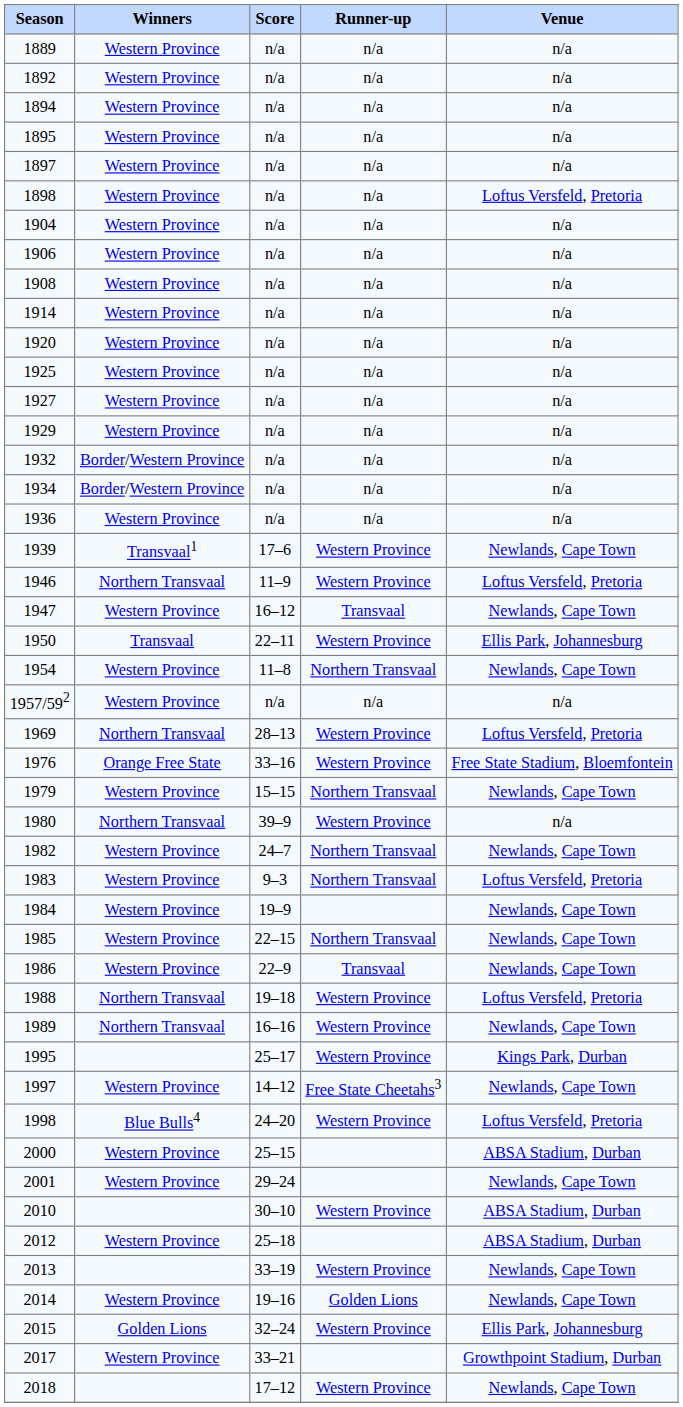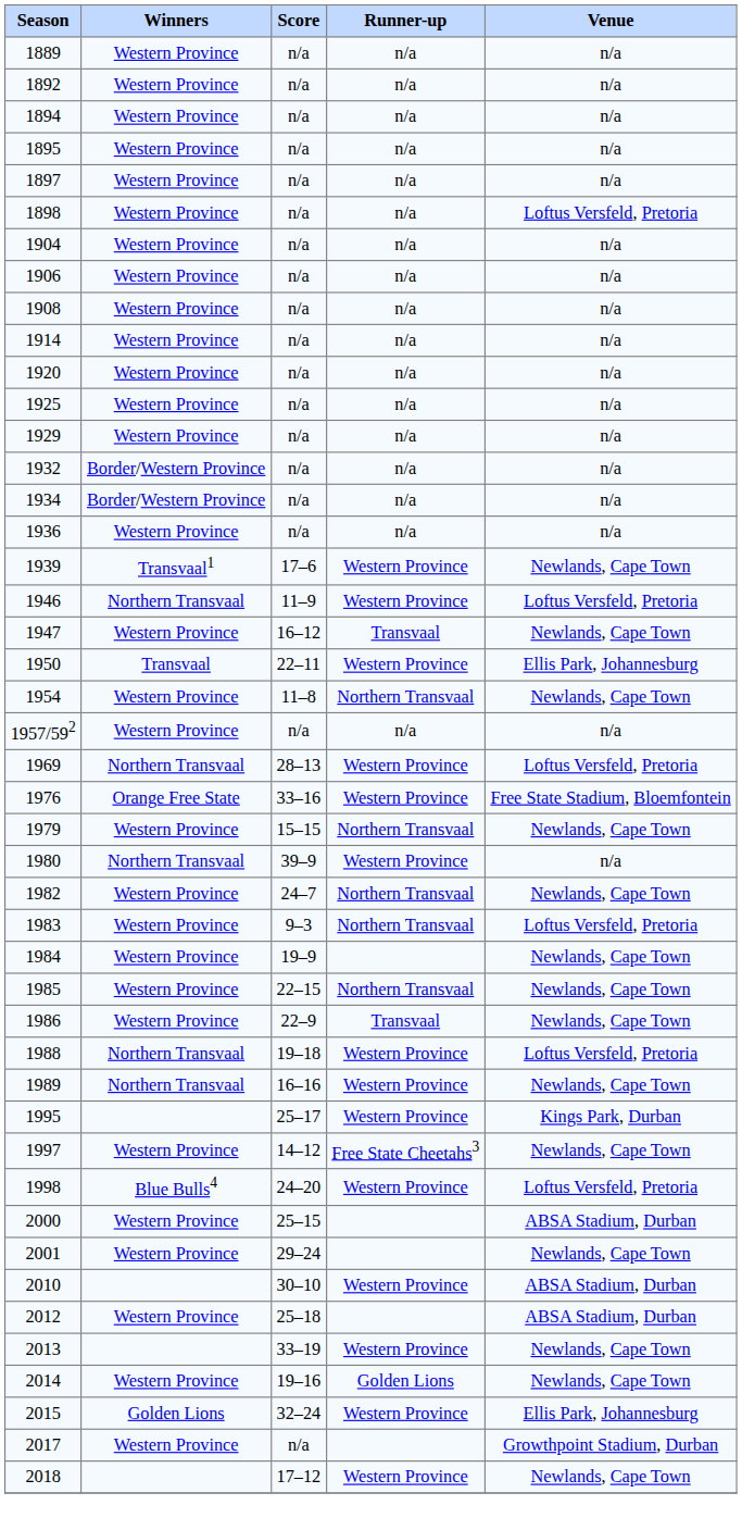 <table border="1" cellpadding="4" cellspacing="0" style="text-align:center; font-size:90%; border-collapse:collapse;">
 <tr style="background:#C1D8FF;">
 <th>Season</th>
 <th>Winners</th>
 <th>Score</th>
 <th>Runner-up</th>
 <th>Venue</th>
 </tr>
 <tr style="background:#F5FAFF;">
 <td>1889</td>
 <td><a href='#'>Western Province</a></td>
 <td>n/a</td>
 <td>n/a</td>
 <td>n/a</td>
 </tr>
 <tr style="background:#F5FAFF;">
 <td>1892</td>
 <td><a href='#'>Western Province</a></td>
 <td>n/a</td>
 <td>n/a</td>
 <td>n/a</td>
 </tr>
 <tr style="background:#F5FAFF;">
 <td>1894</td>
 <td><a href='#'>Western Province</a></td>
 <td>n/a</td>
 <td>n/a</td>
 <td>n/a</td>
 </tr>
 <tr style="background:#F5FAFF;">
 <td>1895</td>
 <td><a href='#'>Western Province</a></td>
 <td>n/a</td>
 <td>n/a</td>
 <td>n/a</td>
 </tr>
 <tr style="background:#F5FAFF;">
 <td>1897</td>
 <td><a href='#'>Western Province</a></td>
 <td>n/a</td>
 <td>n/a</td>
 <td>n/a</td>
 </tr>
 <tr style="background:#F5FAFF;">
 <td>1898</td>
 <td><a href='#'>Western Province</a></td>
 <td>n/a</td>
 <td>n/a</td>
 <td><a href='#'>Loftus Versfeld</a>, <a href='#'>Pretoria</a></td>
 </tr>
 <tr style="background:#F5FAFF;">
 <td>1904</td>
 <td><a href='#'>Western Province</a></td>
 <td>n/a</td>
 <td>n/a</td>
 <td>n/a</td>
 </tr>
 <tr style="background:#F5FAFF;">
 <td>1906</td>
 <td><a href='#'>Western Province</a></td>
 <td>n/a</td>
 <td>n/a</td>
 <td>n/a</td>
 </tr>
 <tr style="background:#F5FAFF;">
 <td>1908</td>
 <td><a href='#'>Western Province</a></td>
 <td>n/a</td>
 <td>n/a</td>
 <td>n/a</td>
 </tr>
 <tr style="background:#F5FAFF;">
 <td>1914</td>
 <td><a href='#'>Western Province</a></td>
 <td>n/a</td>
 <td>n/a</td>
 <td>n/a</td>
 </tr>
 <tr style="background:#F5FAFF;">
 <td>1920</td>
 <td><a href='#'>Western Province</a></td>
 <td>n/a</td>
 <td>n/a</td>
 <td>n/a</td>
 </tr>
 <tr style="background:#F5FAFF;">
 <td>1925</td>
-<td><a href='#'>Western Province</a></td>
-<td>n/a</td>
-<td>n/a</td>
-<td>n/a</td>
-</tr>
-<tr style="background:#F5FAFF;">
-<td>1927</td>
 <td><a href='#'>Western Province</a></td>
 <td>n/a</td>
 <td>n/a</td>
 <td>n/a</td>
 </tr>
 <tr style="background:#F5FAFF;">
 <td>1929</td>
 <td><a href='#'>Western Province</a></td>
 <td>n/a</td>
 <td>n/a</td>
 <td>n/a</td>
 </tr>
 <tr style="background:#F5FAFF;">
 <td>1932</td>
 <td><a href='#'>Border</a>/<a href='#'>Western Province</a></td>
 <td>n/a</td>
 <td>n/a</td>
 <td>n/a</td>
 </tr>
 <tr style="background:#F5FAFF;">
 <td>1934</td>
 <td><a href='#'>Border</a>/<a href='#'>Western Province</a></td>
 <td>n/a</td>
 <td>n/a</td>
 <td>n/a</td>
 </tr>
 <tr style="background:#F5FAFF;">
 <td>1936</td>
 <td><a href='#'>Western Province</a></td>
 <td>n/a</td>
 <td>n/a</td>
 <td>n/a</td>
 </tr>
 <tr style="background:#F5FAFF;">
 <td>1939</td>
 <td><a href='#'>Transvaal</a><sup>1</sup></td>
 <td>17–6</td>
 <td><a href='#'>Western Province</a></td>
 <td><a href='#'>Newlands</a>, <a href='#'>Cape Town</a></td>
 </tr>
 <tr style="background:#F5FAFF;">
 <td>1946</td>
 <td><a href='#'>Northern Transvaal</a></td>
 <td>11–9</td>
 <td><a href='#'>Western Province</a></td>
 <td><a href='#'>Loftus Versfeld</a>, <a href='#'>Pretoria</a></td>
 </tr>
 <tr style="background:#F5FAFF;">
 <td>1947</td>
 <td><a href='#'>Western Province</a></td>
 <td>16–12</td>
 <td><a href='#'>Transvaal</a></td>
 <td><a href='#'>Newlands</a>, <a href='#'>Cape Town</a></td>
 </tr>
 <tr style="background:#F5FAFF;">
 <td>1950</td>
 <td><a href='#'>Transvaal</a></td>
 <td>22–11</td>
 <td><a href='#'>Western Province</a></td>
 <td><a href='#'>Ellis Park</a>, <a href='#'>Johannesburg</a></td>
 </tr>
 <tr style="background:#F5FAFF;">
 <td>1954</td>
 <td><a href='#'>Western Province</a></td>
 <td>11–8</td>
 <td><a href='#'>Northern Transvaal</a></td>
 <td><a href='#'>Newlands</a>, <a href='#'>Cape Town</a></td>
 </tr>
 <tr style="background:#F5FAFF;">
 <td>1957/59<sup>2</sup></td>
 <td><a href='#'>Western Province</a></td>
 <td>n/a</td>
 <td>n/a</td>
 <td>n/a</td>
 </tr>
 <tr style="background:#F5FAFF;">
 <td>1969</td>
 <td><a href='#'>Northern Transvaal</a></td>
 <td>28–13</td>
 <td><a href='#'>Western Province</a></td>
 <td><a href='#'>Loftus Versfeld</a>, <a href='#'>Pretoria</a></td>
 </tr>
 <tr style="background:#F5FAFF;">
 <td>1976</td>
 <td><a href='#'>Orange Free State</a></td>
 <td>33–16</td>
 <td><a href='#'>Western Province</a></td>
 <td><a href='#'>Free State Stadium</a>, <a href='#'>Bloemfontein</a></td>
 </tr>
 <tr style="background:#F5FAFF;">
 <td>1979</td>
 <td><a href='#'>Western Province</a></td>
 <td>15–15</td>
 <td><a href='#'>Northern Transvaal</a></td>
 <td><a href='#'>Newlands</a>, <a href='#'>Cape Town</a></td>
 </tr>
 <tr style="background:#F5FAFF;">
 <td>1980</td>
 <td><a href='#'>Northern Transvaal</a></td>
 <td>39–9</td>
 <td><a href='#'>Western Province</a></td>
 <td>n/a</td>
 </tr>
 <tr style="background:#F5FAFF;">
 <td>1982</td>
 <td><a href='#'>Western Province</a></td>
 <td>24–7</td>
 <td><a href='#'>Northern Transvaal</a></td>
 <td><a href='#'>Newlands</a>, <a href='#'>Cape Town</a></td>
 </tr>
 <tr style="background:#F5FAFF;">
 <td>1983</td>
 <td><a href='#'>Western Province</a></td>
 <td>9–3</td>
 <td><a href='#'>Northern Transvaal</a></td>
 <td><a href='#'>Loftus Versfeld</a>, <a href='#'>Pretoria</a></td>
 </tr>
 <tr style="background:#F5FAFF;">
 <td>1984</td>
 <td><a href='#'>Western Province</a></td>
 <td>19–9</td>
 <td></td>
 <td><a href='#'>Newlands</a>, <a href='#'>Cape Town</a></td>
 </tr>
 <tr style="background:#F5FAFF;">
 <td>1985</td>
 <td><a href='#'>Western Province</a></td>
 <td>22–15</td>
 <td><a href='#'>Northern Transvaal</a></td>
 <td><a href='#'>Newlands</a>, <a href='#'>Cape Town</a></td>
 </tr>
 <tr style="background:#F5FAFF;">
 <td>1986</td>
 <td><a href='#'>Western Province</a></td>
 <td>22–9</td>
 <td><a href='#'>Transvaal</a></td>
 <td><a href='#'>Newlands</a>, <a href='#'>Cape Town</a></td>
 </tr>
 <tr style="background:#F5FAFF;">
 <td>1988</td>
 <td><a href='#'>Northern Transvaal</a></td>
 <td>19–18</td>
 <td><a href='#'>Western Province</a></td>
 <td><a href='#'>Loftus Versfeld</a>, <a href='#'>Pretoria</a></td>
 </tr>
 <tr style="background:#F5FAFF;">
 <td>1989</td>
 <td><a href='#'>Northern Transvaal</a></td>
 <td>16–16</td>
 <td><a href='#'>Western Province</a></td>
 <td><a href='#'>Newlands</a>, <a href='#'>Cape Town</a></td>
 </tr>
 <tr style="background:#F5FAFF;">
 <td>1995</td>
 <td></td>
 <td>25–17</td>
 <td><a href='#'>Western Province</a></td>
 <td><a href='#'>Kings Park</a>, <a href='#'>Durban</a></td>
 </tr>
 <tr style="background:#F5FAFF;">
 <td>1997</td>
 <td><a href='#'>Western Province</a></td>
 <td>14–12</td>
 <td><a href='#'>Free State Cheetahs</a><sup>3</sup></td>
 <td><a href='#'>Newlands</a>, <a href='#'>Cape Town</a></td>
 </tr>
 <tr style="background:#F5FAFF;">
 <td>1998</td>
 <td><a href='#'>Blue Bulls</a><sup>4</sup></td>
 <td>24–20</td>
 <td><a href='#'>Western Province</a></td>
 <td><a href='#'>Loftus Versfeld</a>, <a href='#'>Pretoria</a></td>
 </tr>
 <tr style="background:#F5FAFF;">
 <td>2000</td>
 <td><a href='#'>Western Province</a></td>
 <td>25–15</td>
 <td></td>
 <td><a href='#'>ABSA Stadium</a>, <a href='#'>Durban</a></td>
 </tr>
 <tr style="background:#F5FAFF;">
 <td>2001</td>
 <td><a href='#'>Western Province</a></td>
 <td>29–24</td>
 <td></td>
 <td><a href='#'>Newlands</a>, <a href='#'>Cape Town</a></td>
 </tr>
 <tr style="background:#F5FAFF;">
 <td>2010</td>
 <td></td>
 <td>30–10</td>
 <td><a href='#'>Western Province</a></td>
 <td><a href='#'>ABSA Stadium</a>, <a href='#'>Durban</a></td>
 </tr>
 <tr style="background:#F5FAFF;">
 <td>2012</td>
 <td><a href='#'>Western Province</a></td>
 <td>25–18</td>
 <td></td>
 <td><a href='#'>ABSA Stadium</a>, <a href='#'>Durban</a></td>
 </tr>
 <tr style="background:#F5FAFF;">
 <td>2013</td>
 <td></td>
 <td>33–19</td>
 <td><a href='#'>Western Province</a></td>
 <td><a href='#'>Newlands</a>, <a href='#'>Cape Town</a></td>
 </tr>
 <tr style="background:#F5FAFF;">
 <td>2014</td>
 <td><a href='#'>Western Province</a></td>
 <td>19–16</td>
 <td><a href='#'>Golden Lions</a></td>
 <td><a href='#'>Newlands</a>, <a href='#'>Cape Town</a></td>
 </tr>
 <tr style="background:#F5FAFF;">
 <td>2015</td>
 <td><a href='#'>Golden Lions</a></td>
 <td>32–24</td>
 <td><a href='#'>Western Province</a></td>
 <td><a href='#'>Ellis Park</a>, <a href='#'>Johannesburg</a></td>
 </tr>
 <tr style="background:#F5FAFF;">
 <td>2017</td>
 <td><a href='#'>Western Province</a></td>
-<td>33–21</td>
+<td>n/a</td>
 <td></td>
 <td><a href='#'>Growthpoint Stadium</a>, <a href='#'>Durban</a></td>
 </tr>
 <tr style="background:#F5FAFF;">
 <td>2018</td>
 <td></td>
 <td>17–12</td>
 <td><a href='#'>Western Province</a></td>
 <td><a href='#'>Newlands</a>, <a href='#'>Cape Town</a></td>
 </tr>
 <tr style="background:#F5FAFF;">
 </tr>
 </table>
